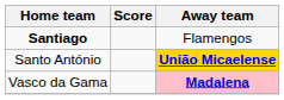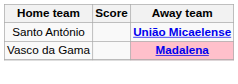 <table class="wikitable" style="text-align: center">
 <tr>
 <th>Home team</th>
 <th>Score</th>
 <th>Away team</th>
 </tr>
 <tr>
-<td><strong>Santiago</strong> </td>
-<td></td>
-<td>Flamengos </td>
-</tr>
-<tr>
 <td>Santo António </td>
 <td></td>
-<td style="background: gold;"><strong><a href='#'>União Micaelense</a></strong> </td>
+<td><strong><a href='#'>União Micaelense</a></strong> </td>
 </tr>
 <tr>
 <td>Vasco da Gama </td>
 <td></td>
 <td style="background: pink;"><strong><a href='#'>Madalena</a></strong> </td>
 </tr>
 <tr>
 </tr>
 </table>
